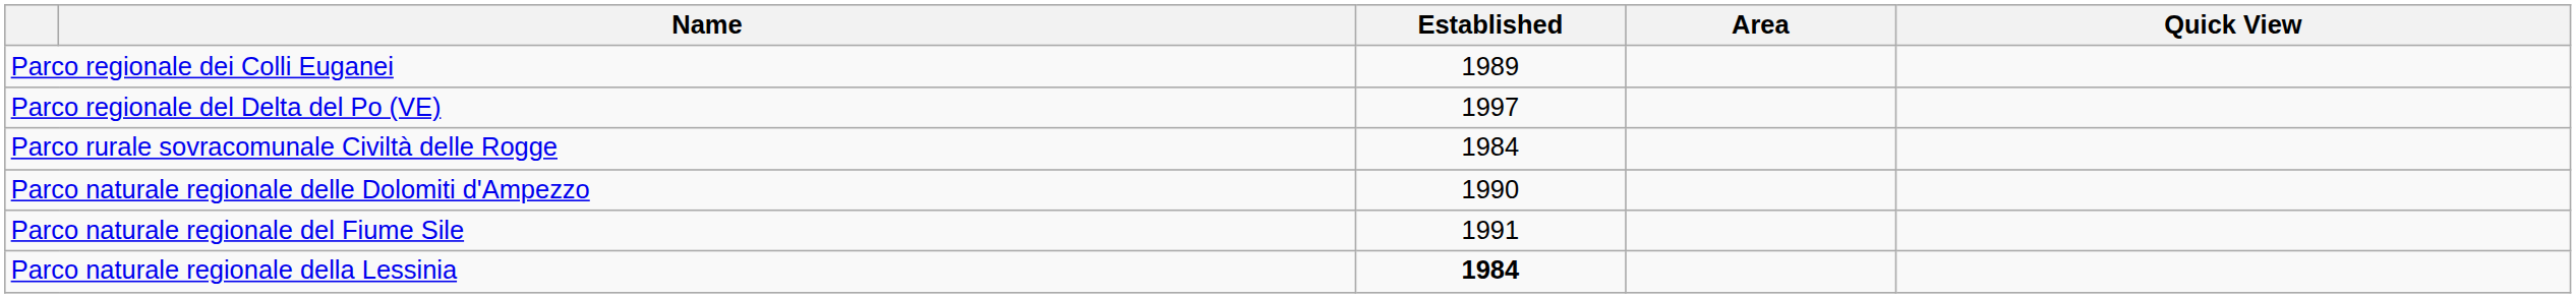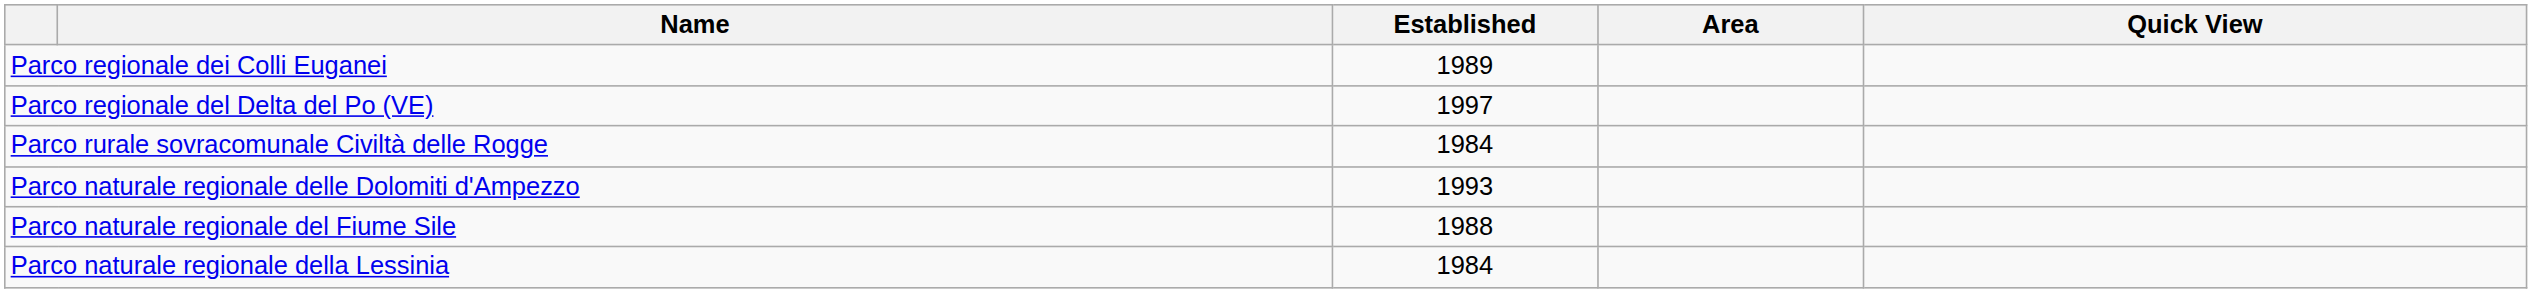 <table class="wikitable sortable" border="1" width="80%">
 <tr>
 <th style="width:2%" class="unsortable"></th>
 <th style="width:48%">Name</th>
 <th style="width:10%">Established</th>
 <th style="width:10%">Area</th>
 <th style="width:25%" class="unsortable">Quick View</th>
 </tr>
 <tr>
 <td colspan="2"><a href='#'>Parco regionale dei Colli Euganei</a></td>
 <td align="center">1989</td>
 <td align="center"></td>
 <td></td>
 </tr>
 <tr>
 <td colspan="2"><a href='#'>Parco regionale del Delta del Po (VE)</a></td>
 <td align="center">1997</td>
 <td align="center"></td>
 <td></td>
 </tr>
 <tr>
 <td colspan="2"><a href='#'>Parco rurale sovracomunale Civiltà delle Rogge</a></td>
 <td align="center">1984</td>
 <td align="center"></td>
 <td></td>
 </tr>
 <tr>
 <td colspan="2"><a href='#'>Parco naturale regionale delle Dolomiti d'Ampezzo</a></td>
-<td align="center">1990</td>
+<td align="center">1993</td>
 <td align="center"></td>
 <td></td>
 </tr>
 <tr>
 <td colspan="2"><a href='#'>Parco naturale regionale del Fiume Sile</a></td>
-<td align="center">1991</td>
+<td align="center">1988</td>
 <td align="center"></td>
 <td></td>
 </tr>
 <tr>
 <td colspan="2"><a href='#'>Parco naturale regionale della Lessinia</a></td>
-<td align="center"><strong>1984</strong></td>
+<td align="center">1984</td>
 <td align="center"></td>
 <td></td>
 </tr>
 </table>
